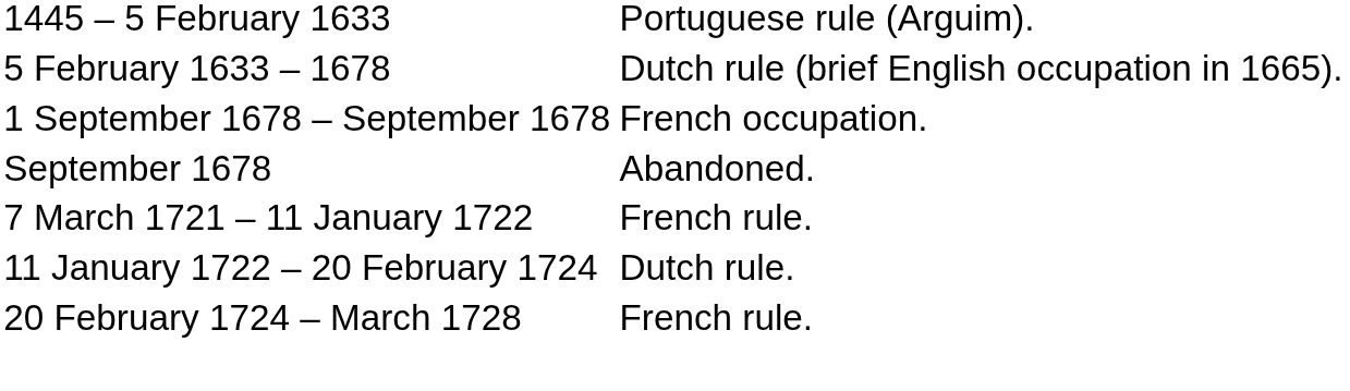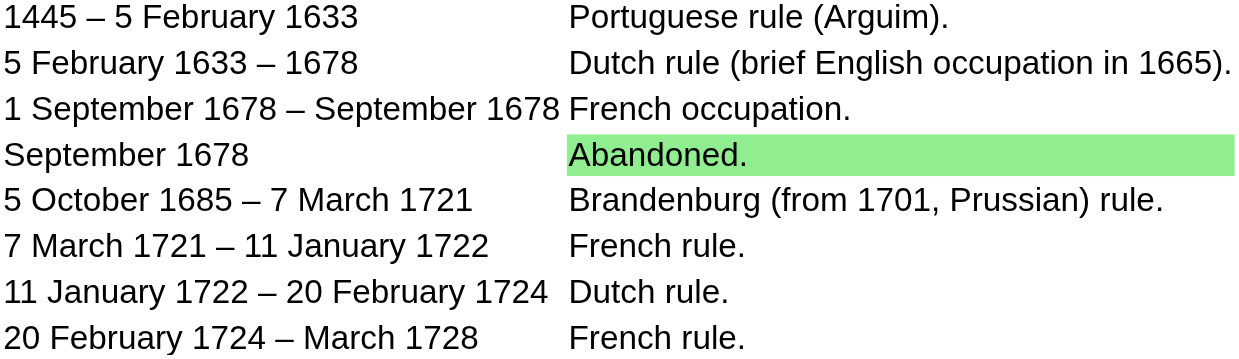 <table>
 <tr>
 <td>1445 – 5 February 1633</td>
 <td>Portuguese rule (Arguim).</td>
 </tr>
 <tr>
 <td>5 February 1633 – 1678</td>
 <td>Dutch rule (brief English occupation in 1665).</td>
 </tr>
 <tr>
 <td>1 September 1678 – September 1678</td>
 <td>French occupation.</td>
 </tr>
 <tr>
 <td>September 1678</td>
-<td>Abandoned.</td>
+<td style="background: lightgreen;">Abandoned.</td>
+</tr>
+<tr>
+<td>5 October 1685 –  7 March 1721</td>
+<td>Brandenburg (from 1701, Prussian) rule.</td>
 </tr>
 <tr>
 <td>7 March 1721 – 11 January 1722</td>
 <td>French rule.</td>
 </tr>
 <tr>
 <td>11 January 1722 – 20 February 1724</td>
 <td>Dutch rule.</td>
 </tr>
 <tr>
 <td>20 February 1724 – March 1728</td>
 <td>French rule.</td>
 </tr>
 </table>
